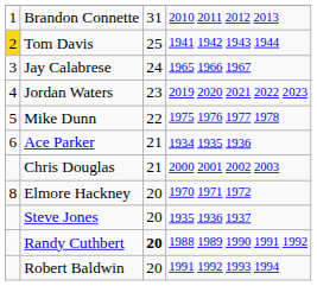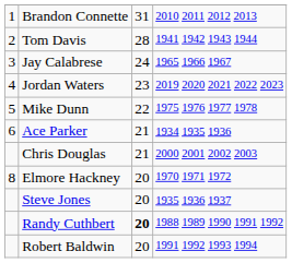 <table class="wikitable">
 <tr>
 </tr>
 <tr>
 <td>1</td>
 <td>Brandon Connette</td>
 <td>31</td>
 <td style="font-size:80%;"><a href='#'>2010</a> <a href='#'>2011</a> <a href='#'>2012</a> <a href='#'>2013</a></td>
 </tr>
 <tr>
-<td style="background: gold;">2</td>
+<td>2</td>
 <td>Tom Davis</td>
-<td>25</td>
+<td>28</td>
 <td style="font-size:80%;"><a href='#'>1941</a> <a href='#'>1942</a> <a href='#'>1943</a> <a href='#'>1944</a></td>
 </tr>
 <tr>
 <td>3</td>
 <td>Jay Calabrese</td>
 <td>24</td>
 <td style="font-size:80%;"><a href='#'>1965</a> <a href='#'>1966</a> <a href='#'>1967</a></td>
 </tr>
 <tr>
 <td>4</td>
 <td>Jordan Waters</td>
 <td>23</td>
 <td style="font-size:80%;"><a href='#'>2019</a> <a href='#'>2020</a> <a href='#'>2021</a> <a href='#'>2022</a> <a href='#'>2023</a></td>
 </tr>
 <tr>
 <td>5</td>
 <td>Mike Dunn</td>
 <td>22</td>
 <td style="font-size:80%;"><a href='#'>1975</a> <a href='#'>1976</a> <a href='#'>1977</a> <a href='#'>1978</a></td>
 </tr>
 <tr>
 <td>6</td>
 <td><a href='#'>Ace Parker</a></td>
 <td>21</td>
 <td style="font-size:80%;"><a href='#'>1934</a> <a href='#'>1935</a> <a href='#'>1936</a></td>
 </tr>
 <tr>
 <td></td>
 <td>Chris Douglas</td>
 <td>21</td>
 <td style="font-size:80%;"><a href='#'>2000</a> <a href='#'>2001</a> <a href='#'>2002</a> <a href='#'>2003</a></td>
 </tr>
 <tr>
 <td>8</td>
 <td>Elmore Hackney</td>
 <td>20</td>
 <td style="font-size:80%;"><a href='#'>1970</a> <a href='#'>1971</a> <a href='#'>1972</a></td>
 </tr>
 <tr>
 <td></td>
 <td><a href='#'>Steve Jones</a></td>
 <td>20</td>
 <td style="font-size:80%;"><a href='#'>1935</a> <a href='#'>1936</a> <a href='#'>1937</a></td>
 </tr>
 <tr>
 <td></td>
 <td><a href='#'>Randy Cuthbert</a></td>
 <td><strong>20</strong></td>
 <td style="font-size:80%;"><a href='#'>1988</a> <a href='#'>1989</a> <a href='#'>1990</a> <a href='#'>1991</a> <a href='#'>1992</a></td>
 </tr>
 <tr>
 <td></td>
 <td>Robert Baldwin</td>
 <td>20</td>
 <td style="font-size:80%;"><a href='#'>1991</a> <a href='#'>1992</a> <a href='#'>1993</a> <a href='#'>1994</a></td>
 </tr>
 </table>
